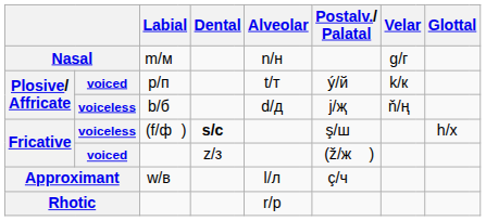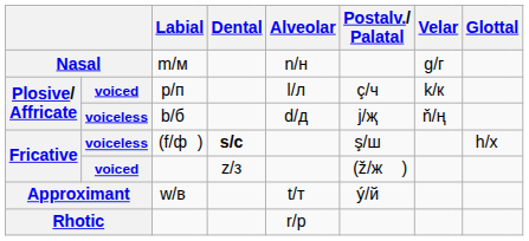 <table class=wikitable style=text-align:center>
 <tr>
 <th colspan=2></th>
 <th colspan=2><a href='#'>Labial</a></th>
 <th colspan=2><a href='#'>Dental</a></th>
 <th colspan=2><a href='#'>Alveolar</a></th>
 <th colspan=2><a href='#'>Postalv.</a>/<br><a href='#'>Palatal</a></th>
 <th colspan=2><a href='#'>Velar</a></th>
 <th colspan=2><a href='#'>Glottal</a></th>
 </tr>
 <tr>
 <th colspan=2><a href='#'>Nasal</a></th>
 <td style=border-right:0>m/м</td>
 <td style=border-left:0></td>
 <td colspan=2></td>
 <td style=border-right:0>n/н</td>
 <td style=border-left:0></td>
 <td colspan=2></td>
 <td style=border-right:0>g/г</td>
 <td style=border-left:0></td>
 <td colspan=2></td>
 </tr>
 <tr>
 <th rowspan=2><a href='#'>Plosive</a>/<br><a href='#'>Affricate</a></th>
 <th><small><a href='#'>voiced</a></small></th>
 <td style=border-right:0>p/п</td>
 <td style=border-left:0></td>
 <td colspan=2></td>
-<td style=border-right:0>t/т</td>
+<td style=border-right:0>l/л</td>
 <td style=border-left:0></td>
-<td style=border-right:0>ý/й</td>
+<td style=border-right:0>ç/ч</td>
 <td style=border-left:0></td>
 <td style=border-right:0>k/к</td>
 <td style=border-left:0></td>
 <td colspan=2></td>
 </tr>
 <tr>
 <th><small><a href='#'>voiceless</a></small></th>
 <td style=border-right:0>b/б</td>
 <td style=border-left:0></td>
 <td colspan=2></td>
 <td style=border-right:0>d/д</td>
 <td style=border-left:0></td>
 <td style=border-right:0>j/җ</td>
 <td style=border-left:0></td>
 <td style=border-right:0>ň/ң</td>
 <td style=border-left:0></td>
 <td colspan=2></td>
 </tr>
 <tr>
 <th rowspan=2><a href='#'>Fricative</a></th>
 <th><small><a href='#'>voiceless</a></small></th>
 <td style=border-right:0>(f/ф</td>
 <td style=border-left:0>)</td>
 <td style=border-right:0><strong>s/с</strong></td>
 <td style=border-left:0></td>
 <td colspan=2></td>
 <td style=border-right:0>ş/ш</td>
 <td style=border-left:0></td>
 <td colspan=2></td>
 <td style=border-right:0>h/х</td>
 <td style=border-left:0></td>
 </tr>
 <tr>
 <th><small><a href='#'>voiced</a></small></th>
 <td colspan="2"></td>
 <td style=border-right:0>z/з</td>
 <td style=border-left:0></td>
 <td colspan="2"></td>
 <td style=border-right:0>(ž/ж</td>
 <td style=border-left:0>)</td>
 <td colspan=2></td>
 <td colspan=2></td>
 </tr>
 <tr>
 <th colspan=2><a href='#'>Approximant</a></th>
 <td style=border-right:0>w/в</td>
 <td style=border-left:0></td>
 <td colspan=2></td>
-<td style=border-right:0>l/л</td>
+<td style=border-right:0>t/т</td>
 <td style=border-left:0></td>
-<td style=border-right:0>ç/ч</td>
+<td style=border-right:0>ý/й</td>
 <td style=border-left:0></td>
 <td colspan=2></td>
 <td colspan=2></td>
 </tr>
 <tr>
 <th colspan=2><a href='#'>Rhotic</a></th>
 <td colspan=2></td>
 <td colspan=2></td>
 <td style=border-right:0>r/р</td>
 <td style=border-left:0></td>
 <td colspan=2></td>
 <td colspan=2></td>
 <td colspan=2></td>
 </tr>
 </table>
